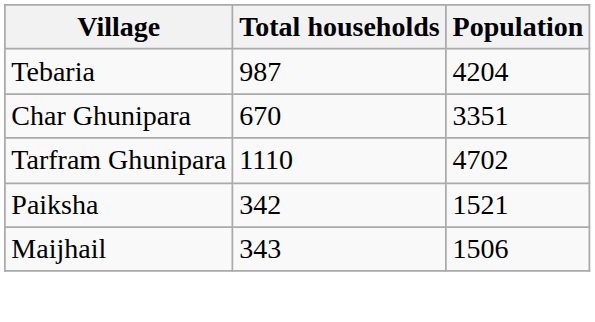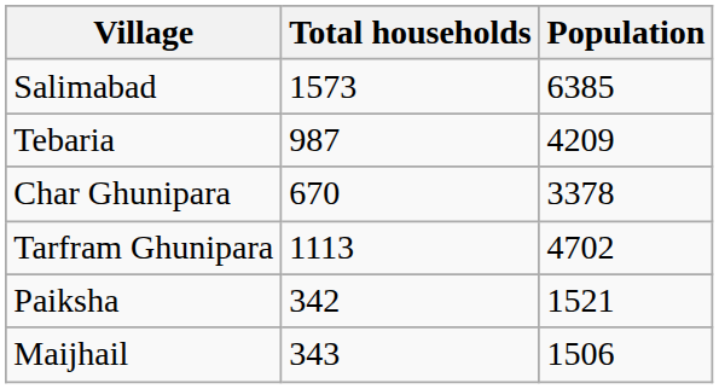 <table class="wikitable sortable">
 <tr>
 <th>Village</th>
 <th>Total households</th>
 <th>Population</th>
 </tr>
 <tr>
+<td>Salimabad</td>
+<td>1573</td>
+<td>6385</td>
+</tr>
+<tr>
 <td>Tebaria</td>
 <td>987</td>
-<td>4204</td>
+<td>4209</td>
 </tr>
 <tr>
 <td>Char Ghunipara</td>
 <td>670</td>
-<td>3351</td>
+<td>3378</td>
 </tr>
 <tr>
 <td>Tarfram Ghunipara</td>
-<td>1110</td>
+<td>1113</td>
 <td>4702</td>
 </tr>
 <tr>
 <td>Paiksha</td>
 <td>342</td>
 <td>1521</td>
 </tr>
 <tr>
 <td>Maijhail</td>
 <td>343</td>
 <td>1506</td>
 </tr>
 </table>
